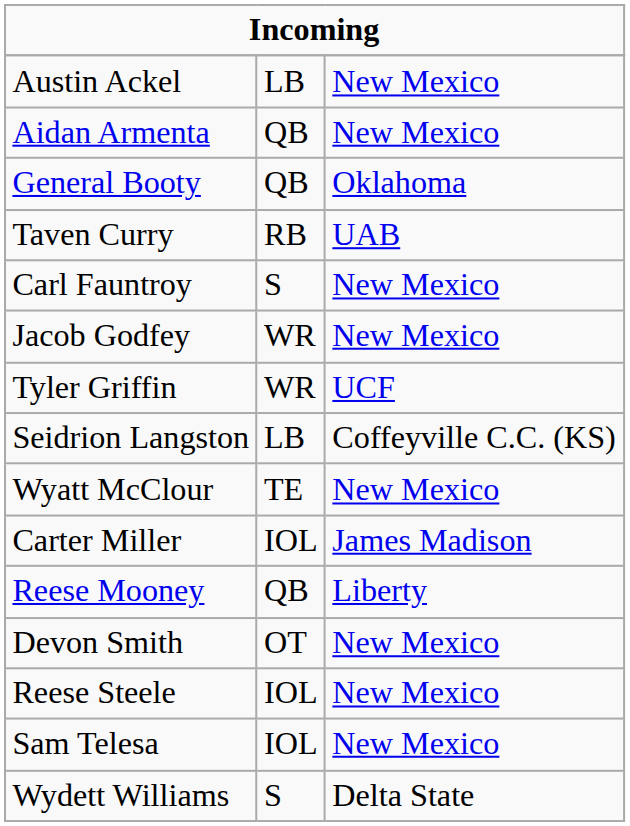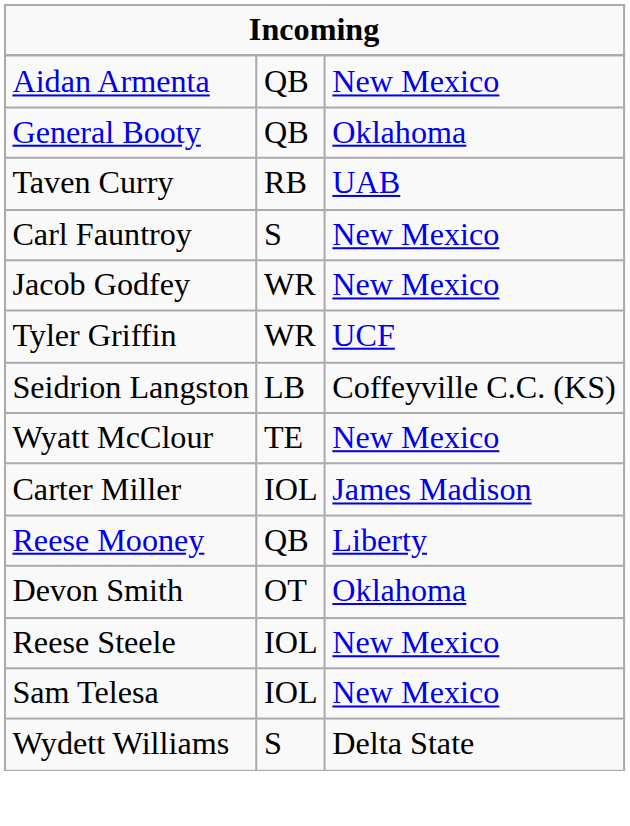 <table class="wikitable">
 <tr>
 <td align="center" Colspan="3"><strong>Incoming</strong><br></td>
 </tr>
 <tr>
-</tr>
-<tr>
-<td>Austin Ackel</td>
-<td>LB</td>
-<td><a href='#'>New Mexico</a></td>
 </tr>
 <tr>
 <td><a href='#'>Aidan Armenta</a></td>
 <td>QB</td>
 <td><a href='#'>New Mexico</a></td>
 </tr>
 <tr>
 <td><a href='#'>General Booty</a></td>
 <td>QB</td>
 <td><a href='#'>Oklahoma</a></td>
 </tr>
 <tr>
 <td>Taven Curry</td>
 <td>RB</td>
 <td><a href='#'>UAB</a></td>
 </tr>
 <tr>
 <td>Carl Fauntroy</td>
 <td>S</td>
 <td><a href='#'>New Mexico</a></td>
 </tr>
 <tr>
 <td>Jacob Godfey</td>
 <td>WR</td>
 <td><a href='#'>New Mexico</a></td>
 </tr>
 <tr>
 <td>Tyler Griffin</td>
 <td>WR</td>
 <td><a href='#'>UCF</a></td>
 </tr>
 <tr>
 <td>Seidrion Langston</td>
 <td>LB</td>
 <td>Coffeyville C.C. (KS)</td>
 </tr>
 <tr>
 <td>Wyatt McClour</td>
 <td>TE</td>
 <td><a href='#'>New Mexico</a></td>
 </tr>
 <tr>
 <td>Carter Miller</td>
 <td>IOL</td>
 <td><a href='#'>James Madison</a></td>
 </tr>
 <tr>
 <td><a href='#'>Reese Mooney</a></td>
 <td>QB</td>
 <td><a href='#'>Liberty</a></td>
 </tr>
 <tr>
 <td>Devon Smith</td>
 <td>OT</td>
-<td><a href='#'>New Mexico</a></td>
+<td><a href='#'>Oklahoma</a></td>
 </tr>
 <tr>
 <td>Reese Steele</td>
 <td>IOL</td>
 <td><a href='#'>New Mexico</a></td>
 </tr>
 <tr>
 <td>Sam Telesa</td>
 <td>IOL</td>
 <td><a href='#'>New Mexico</a></td>
 </tr>
 <tr>
 <td>Wydett Williams</td>
 <td>S</td>
 <td>Delta State</td>
 </tr>
 </table>
